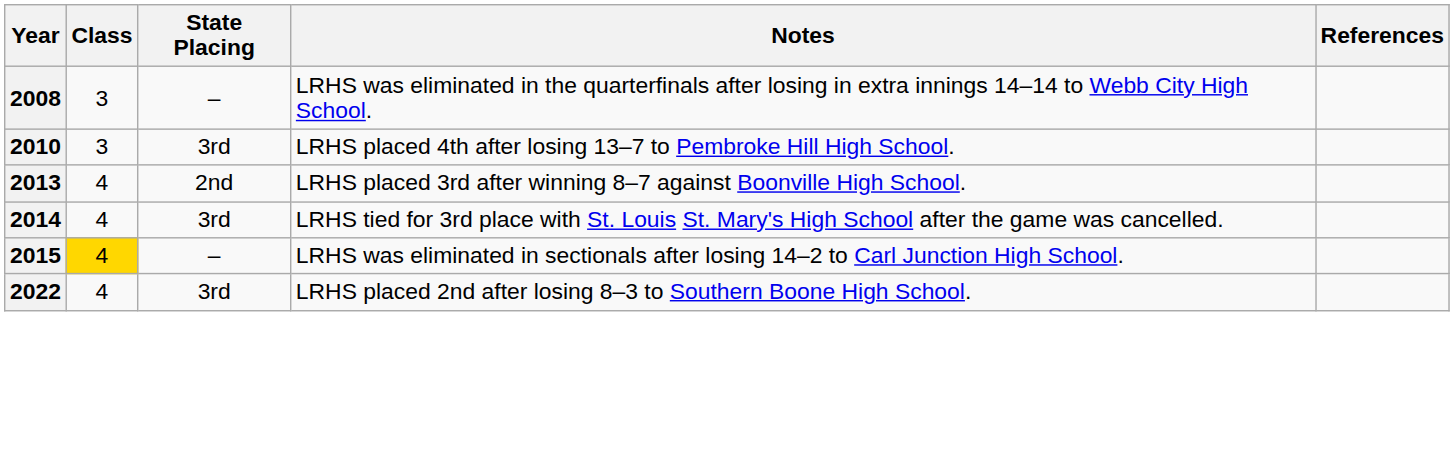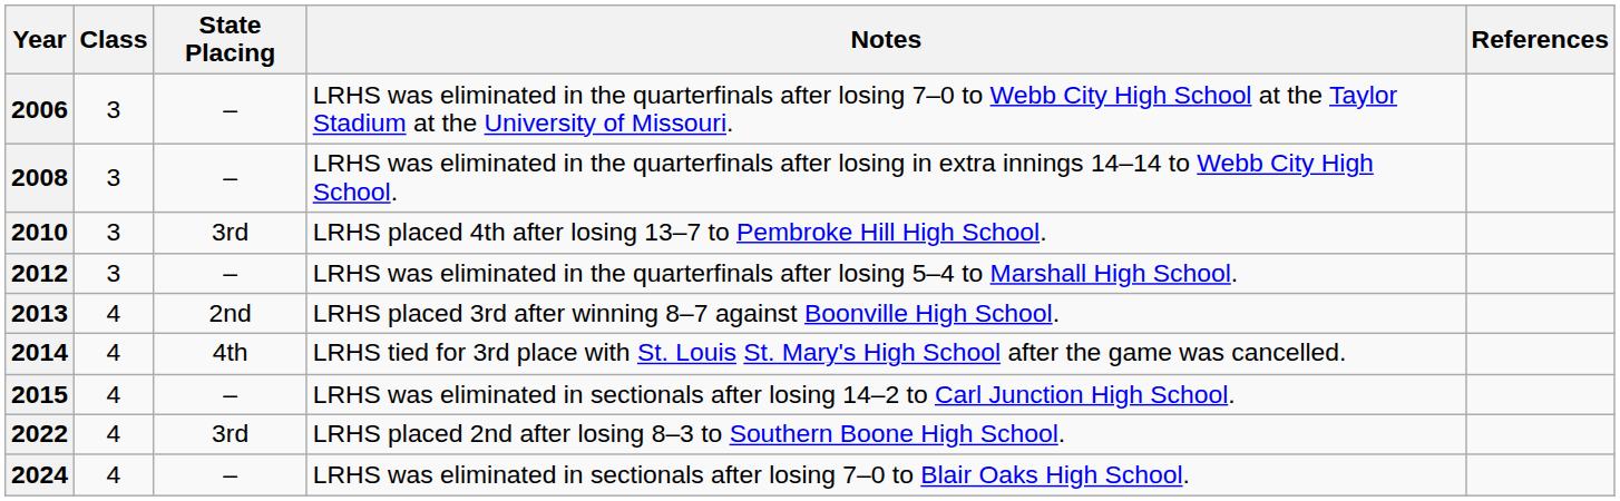 <table class="wikitable sortable mw-collapsible mw-collapsed" style="text-align: center; width: 80%;">
 <tr>
 <th scope=col>Year</th>
 <th scope=col class=unsortable>Class</th>
 <th scope=col>State Placing</th>
 <th scope=col class=unsortable>Notes</th>
 <th scope=col class=unsortable>References</th>
+</tr>
+<tr>
+<th scope=row>2006</th>
+<td>3</td>
+<td>–</td>
+<td align=left>LRHS was eliminated in the quarterfinals after losing 7–0 to <a href='#'>Webb City High School</a> at the <a href='#'>Taylor Stadium</a> at the <a href='#'>University of Missouri</a>.</td>
+<td></td>
 </tr>
 <tr>
 <th scope=row>2008</th>
 <td>3</td>
 <td>–</td>
 <td align=left>LRHS was eliminated in the quarterfinals after losing in extra innings 14–14 to <a href='#'>Webb City High School</a>.</td>
 <td></td>
 </tr>
 <tr>
 <th scope=row>2010</th>
 <td>3</td>
 <td>3rd</td>
 <td align=left>LRHS placed 4th after losing 13–7 to <a href='#'>Pembroke Hill High School</a>.</td>
 <td></td>
 </tr>
 <tr>
+<th scope=row>2012</th>
+<td>3</td>
+<td>–</td>
+<td align=left>LRHS was eliminated in the quarterfinals after losing 5–4 to <a href='#'>Marshall High School</a>.</td>
+<td></td>
+</tr>
+<tr>
 <th scope=row>2013</th>
 <td>4</td>
 <td>2nd</td>
 <td align=left>LRHS placed 3rd after winning 8–7 against <a href='#'>Boonville High School</a>.</td>
 <td></td>
 </tr>
 <tr>
 <th scope=row>2014</th>
 <td>4</td>
-<td>3rd</td>
+<td>4th</td>
 <td align=left>LRHS tied for 3rd place with <a href='#'>St. Louis</a> <a href='#'>St. Mary's High School</a> after the game was cancelled.</td>
 <td></td>
 </tr>
 <tr>
 <th scope=row>2015</th>
-<td style="background: gold;">4</td>
+<td>4</td>
 <td>–</td>
 <td align=left>LRHS was eliminated in sectionals after losing 14–2 to <a href='#'>Carl Junction High School</a>.</td>
 <td></td>
 </tr>
 <tr>
 <th scope=row>2022</th>
 <td>4</td>
 <td>3rd</td>
 <td align=left>LRHS placed 2nd after losing 8–3 to <a href='#'>Southern Boone High School</a>.</td>
 <td></td>
 </tr>
+<tr>
+<th scope=row>2024</th>
+<td>4</td>
+<td>–</td>
+<td align=left>LRHS was eliminated in sectionals after losing 7–0 to <a href='#'>Blair Oaks High School</a>.</td>
+<td></td>
+</tr>
 </table>
